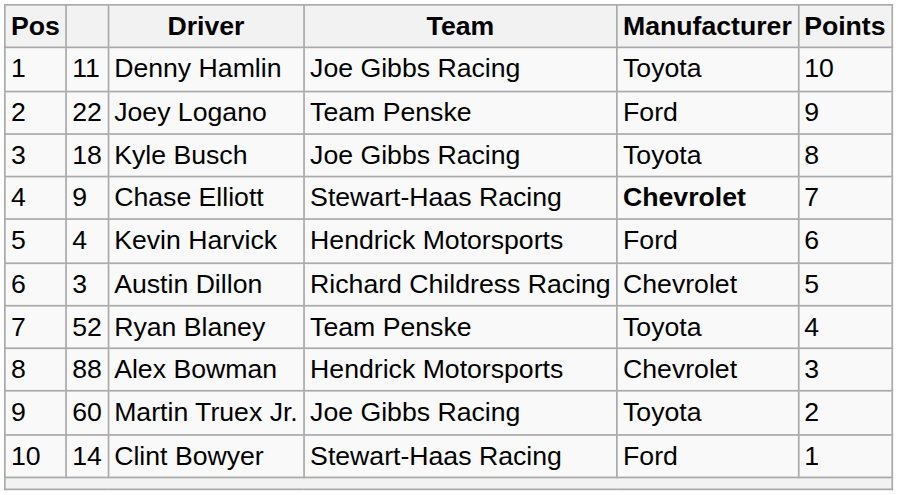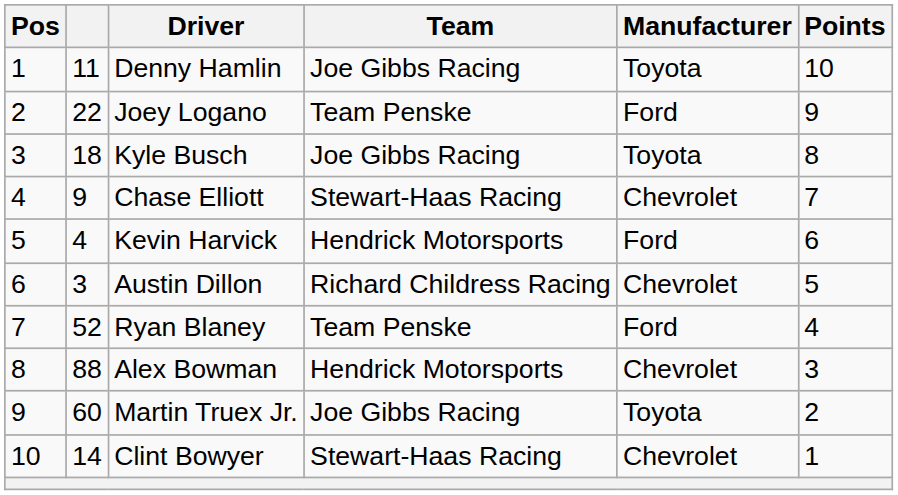 <table class="wikitable" style="font-size:98%">
 <tr>
 <th>Pos</th>
 <th></th>
 <th>Driver</th>
 <th>Team</th>
 <th>Manufacturer</th>
 <th>Points</th>
 </tr>
 <tr>
 <td>1</td>
 <td>11</td>
 <td>Denny Hamlin</td>
 <td>Joe Gibbs Racing</td>
 <td>Toyota</td>
 <td>10</td>
 </tr>
 <tr>
 <td>2</td>
 <td>22</td>
 <td>Joey Logano</td>
 <td>Team Penske</td>
 <td>Ford</td>
 <td>9</td>
 </tr>
 <tr>
 <td>3</td>
 <td>18</td>
 <td>Kyle Busch</td>
 <td>Joe Gibbs Racing</td>
 <td>Toyota</td>
 <td>8</td>
 </tr>
 <tr>
 <td>4</td>
 <td>9</td>
 <td>Chase Elliott</td>
 <td>Stewart-Haas Racing</td>
-<td><strong>Chevrolet</strong></td>
+<td>Chevrolet</td>
 <td>7</td>
 </tr>
 <tr>
 <td>5</td>
 <td>4</td>
 <td>Kevin Harvick</td>
 <td>Hendrick Motorsports</td>
 <td>Ford</td>
 <td>6</td>
 </tr>
 <tr>
 <td>6</td>
 <td>3</td>
 <td>Austin Dillon</td>
 <td>Richard Childress Racing</td>
 <td>Chevrolet</td>
 <td>5</td>
 </tr>
 <tr>
 <td>7</td>
 <td>52</td>
 <td>Ryan Blaney</td>
 <td>Team Penske</td>
-<td>Toyota</td>
+<td>Ford</td>
 <td>4</td>
 </tr>
 <tr>
 <td>8</td>
 <td>88</td>
 <td>Alex Bowman</td>
 <td>Hendrick Motorsports</td>
 <td>Chevrolet</td>
 <td>3</td>
 </tr>
 <tr>
 <td>9</td>
 <td>60</td>
 <td>Martin Truex Jr.</td>
 <td>Joe Gibbs Racing</td>
 <td>Toyota</td>
 <td>2</td>
 </tr>
 <tr>
 <td>10</td>
 <td>14</td>
 <td>Clint Bowyer</td>
 <td>Stewart-Haas Racing</td>
-<td>Ford</td>
+<td>Chevrolet</td>
 <td>1</td>
 </tr>
 <tr>
 <th colspan="6"></th>
 </tr>
 </table>
